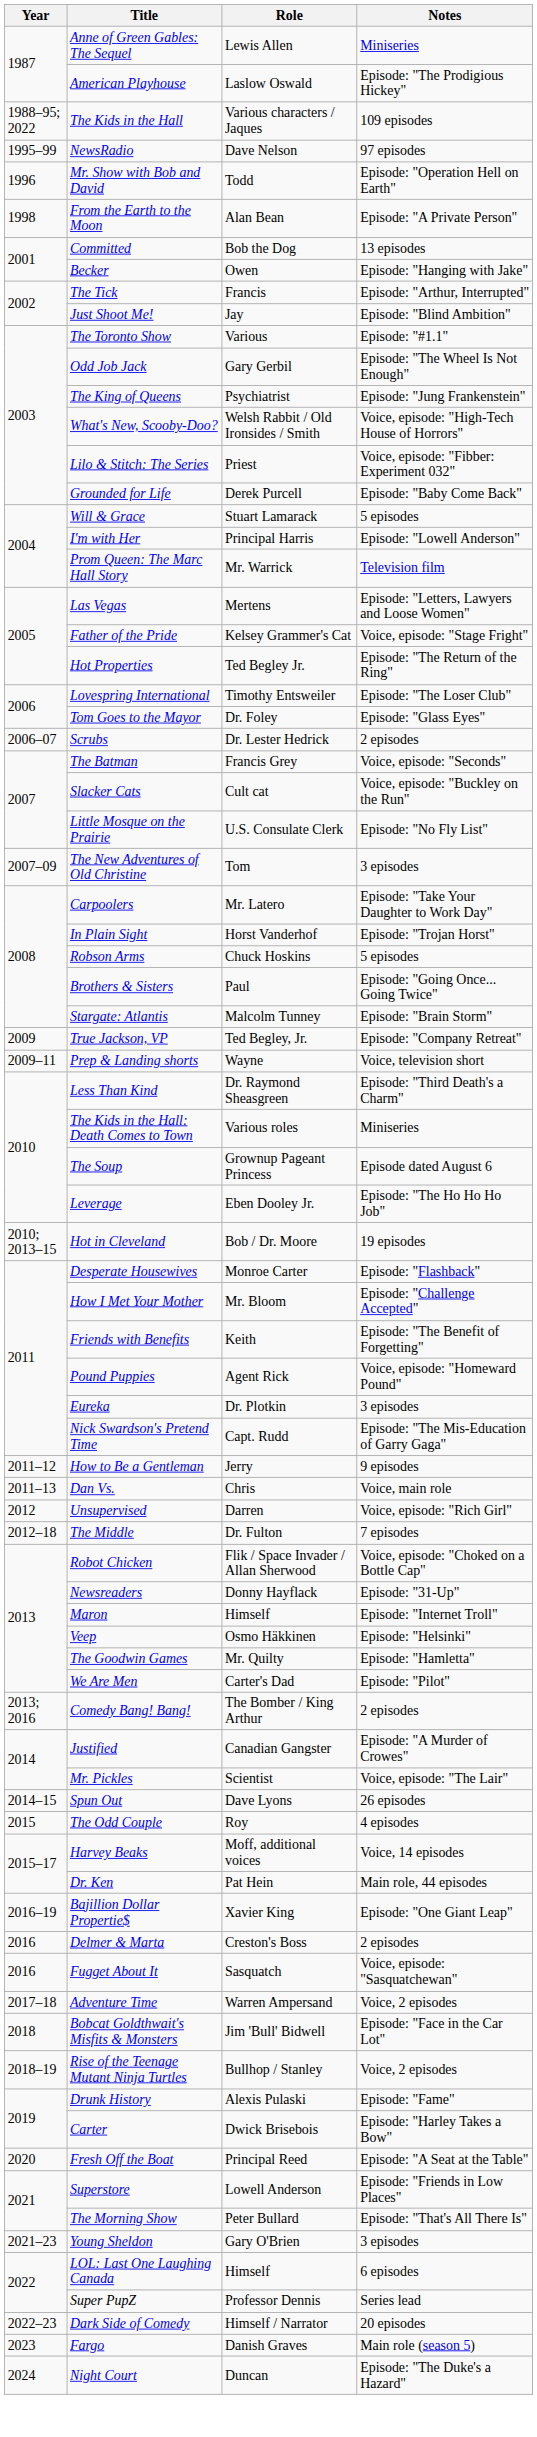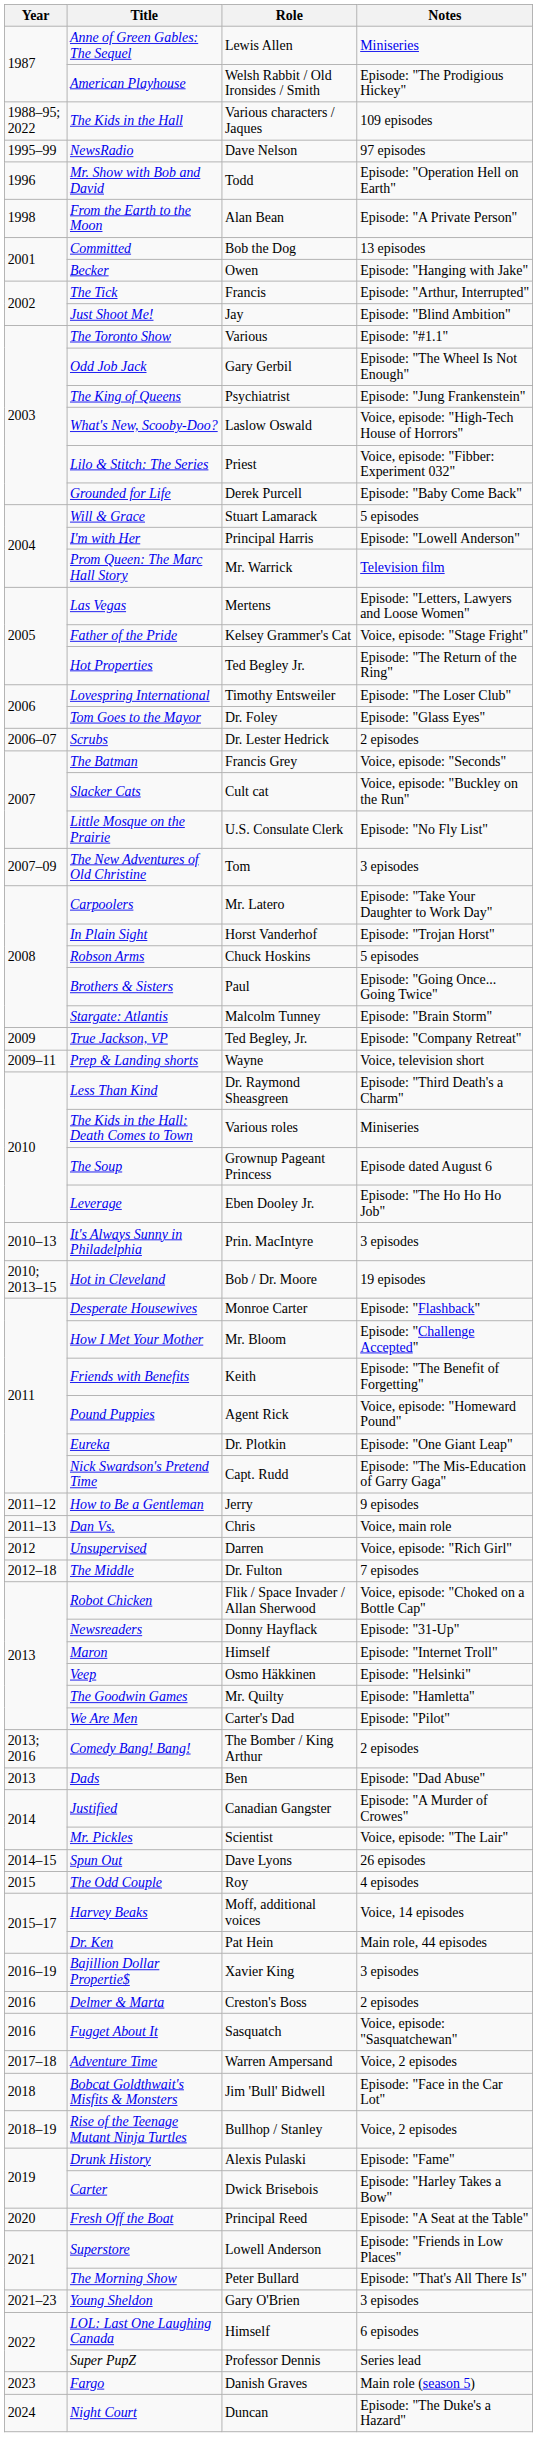 <table class="wikitable sortable">
 <tr>
 <th>Year</th>
 <th>Title</th>
 <th>Role</th>
 <th class="unsortable">Notes</th>
 </tr>
 <tr>
 <td rowspan="2">1987</td>
 <td><em><a href='#'>Anne of Green Gables: The Sequel</a></em></td>
 <td>Lewis Allen</td>
 <td><a href='#'>Miniseries</a></td>
 </tr>
 <tr>
 <td><em><a href='#'>American Playhouse</a></em></td>
-<td>Laslow Oswald</td>
+<td>Welsh Rabbit / Old Ironsides / Smith</td>
 <td>Episode: "The Prodigious Hickey"</td>
 </tr>
 <tr>
 <td>1988–95; 2022</td>
 <td data-sort-value="Kids in the Hall, The"><em><a href='#'>The Kids in the Hall</a></em></td>
 <td>Various characters / Jaques</td>
 <td>109 episodes</td>
 </tr>
 <tr>
 <td>1995–99</td>
 <td><em><a href='#'>NewsRadio</a></em></td>
 <td>Dave Nelson</td>
 <td>97 episodes</td>
 </tr>
 <tr>
 <td>1996</td>
 <td><em><a href='#'>Mr. Show with Bob and David</a></em></td>
 <td>Todd</td>
 <td>Episode: "Operation Hell on Earth"</td>
 </tr>
 <tr>
 <td>1998</td>
 <td><em><a href='#'>From the Earth to the Moon</a></em></td>
 <td>Alan Bean</td>
 <td>Episode: "A Private Person"</td>
 </tr>
 <tr>
 <td rowspan="2">2001</td>
 <td><em><a href='#'>Committed</a></em></td>
 <td>Bob the Dog</td>
 <td>13 episodes</td>
 </tr>
 <tr>
 <td><em><a href='#'>Becker</a></em></td>
 <td>Owen</td>
 <td>Episode: "Hanging with Jake"</td>
 </tr>
 <tr>
 <td rowspan="2">2002</td>
 <td data-sort-value="Tick, The"><em><a href='#'>The Tick</a></em></td>
 <td>Francis</td>
 <td>Episode: "Arthur, Interrupted"</td>
 </tr>
 <tr>
 <td><em><a href='#'>Just Shoot Me!</a></em></td>
 <td>Jay</td>
 <td>Episode: "Blind Ambition"</td>
 </tr>
 <tr>
 <td rowspan="6">2003</td>
 <td data-sort-value="Toronto Show, The"><em><a href='#'>The Toronto Show</a></em></td>
 <td>Various</td>
 <td>Episode: "#1.1"</td>
 </tr>
 <tr>
 <td><em><a href='#'>Odd Job Jack</a></em></td>
 <td>Gary Gerbil</td>
 <td>Episode: "The Wheel Is Not Enough"</td>
 </tr>
 <tr>
 <td data-sort-value="King of Queens, The"><em><a href='#'>The King of Queens</a></em></td>
 <td>Psychiatrist</td>
 <td>Episode: "Jung Frankenstein"</td>
 </tr>
 <tr>
 <td><em><a href='#'>What's New, Scooby-Doo?</a></em></td>
-<td>Welsh Rabbit / Old Ironsides / Smith</td>
+<td>Laslow Oswald</td>
 <td>Voice, episode: "High-Tech House of Horrors"</td>
 </tr>
 <tr>
 <td><em><a href='#'>Lilo & Stitch: The Series</a></em></td>
 <td>Priest</td>
 <td>Voice, episode: "Fibber: Experiment 032"</td>
 </tr>
 <tr>
 <td><em><a href='#'>Grounded for Life</a></em></td>
 <td>Derek Purcell</td>
 <td>Episode: "Baby Come Back"</td>
 </tr>
 <tr>
 <td rowspan="3">2004</td>
 <td><em><a href='#'>Will & Grace</a></em></td>
 <td>Stuart Lamarack</td>
 <td>5 episodes</td>
 </tr>
 <tr>
 <td><em><a href='#'>I'm with Her</a></em></td>
 <td>Principal Harris</td>
 <td>Episode: "Lowell Anderson"</td>
 </tr>
 <tr>
 <td><em><a href='#'>Prom Queen: The Marc Hall Story</a></em></td>
 <td>Mr. Warrick</td>
 <td><a href='#'>Television film</a></td>
 </tr>
 <tr>
 <td rowspan="3">2005</td>
 <td><em><a href='#'>Las Vegas</a></em></td>
 <td>Mertens</td>
 <td>Episode: "Letters, Lawyers and Loose Women"</td>
 </tr>
 <tr>
 <td><em><a href='#'>Father of the Pride</a></em></td>
 <td>Kelsey Grammer's Cat</td>
 <td>Voice, episode: "Stage Fright"</td>
 </tr>
 <tr>
 <td><em><a href='#'>Hot Properties</a></em></td>
 <td>Ted Begley Jr.</td>
 <td>Episode: "The Return of the Ring"</td>
 </tr>
 <tr>
 <td rowspan="2">2006</td>
 <td><em><a href='#'>Lovespring International</a></em></td>
 <td>Timothy Entsweiler</td>
 <td>Episode: "The Loser Club"</td>
 </tr>
 <tr>
 <td><em><a href='#'>Tom Goes to the Mayor</a></em></td>
 <td>Dr. Foley</td>
 <td>Episode: "Glass Eyes"</td>
 </tr>
 <tr>
 <td>2006–07</td>
 <td><em><a href='#'>Scrubs</a></em></td>
 <td>Dr. Lester Hedrick</td>
 <td>2 episodes</td>
 </tr>
 <tr>
 <td rowspan="3">2007</td>
 <td data-sort-value="Batman, The"><em><a href='#'>The Batman</a></em></td>
 <td>Francis Grey</td>
 <td>Voice, episode: "Seconds"</td>
 </tr>
 <tr>
 <td><em><a href='#'>Slacker Cats</a></em></td>
 <td>Cult cat</td>
 <td>Voice, episode: "Buckley on the Run"</td>
 </tr>
 <tr>
 <td><em><a href='#'>Little Mosque on the Prairie</a></em></td>
 <td>U.S. Consulate Clerk</td>
 <td>Episode: "No Fly List"</td>
 </tr>
 <tr>
 <td>2007–09</td>
 <td data-sort-value="New Adventures of Old Christine, The"><em><a href='#'>The New Adventures of Old Christine</a></em></td>
 <td>Tom</td>
 <td>3 episodes</td>
 </tr>
 <tr>
 <td rowspan="5">2008</td>
 <td><em><a href='#'>Carpoolers</a></em></td>
 <td>Mr. Latero</td>
 <td>Episode: "Take Your Daughter to Work Day"</td>
 </tr>
 <tr>
 <td><em><a href='#'>In Plain Sight</a></em></td>
 <td>Horst Vanderhof</td>
 <td>Episode: "Trojan Horst"</td>
 </tr>
 <tr>
 <td><em><a href='#'>Robson Arms</a></em></td>
 <td>Chuck Hoskins</td>
 <td>5 episodes</td>
 </tr>
 <tr>
 <td><em><a href='#'>Brothers & Sisters</a></em></td>
 <td>Paul</td>
 <td>Episode: "Going Once... Going Twice"</td>
 </tr>
 <tr>
 <td><em><a href='#'>Stargate: Atlantis</a></em></td>
 <td>Malcolm Tunney</td>
 <td>Episode: "Brain Storm"</td>
 </tr>
 <tr>
 <td>2009</td>
 <td><em><a href='#'>True Jackson, VP</a></em></td>
 <td>Ted Begley, Jr.</td>
 <td>Episode: "Company Retreat"</td>
 </tr>
 <tr>
 <td>2009–11</td>
 <td><em><a href='#'>Prep & Landing shorts</a></em></td>
 <td>Wayne</td>
 <td>Voice, television short</td>
 </tr>
 <tr>
 <td rowspan="4">2010</td>
 <td><em><a href='#'>Less Than Kind</a></em></td>
 <td>Dr. Raymond Sheasgreen</td>
 <td>Episode: "Third Death's a Charm"</td>
 </tr>
 <tr>
 <td data-sort-value="Kids in the Hall: Death Comes to Town, The"><em><a href='#'>The Kids in the Hall: Death Comes to Town</a></em></td>
 <td>Various roles</td>
 <td>Miniseries</td>
 </tr>
 <tr>
 <td data-sort-value="Soup, The"><em><a href='#'>The Soup</a></em></td>
 <td>Grownup Pageant Princess</td>
 <td>Episode dated August 6</td>
 </tr>
 <tr>
 <td><em><a href='#'>Leverage</a></em></td>
 <td>Eben Dooley Jr.</td>
 <td>Episode: "The Ho Ho Ho Job"</td>
 </tr>
 <tr>
+<td>2010–13</td>
+<td><em><a href='#'>It's Always Sunny in Philadelphia</a></em></td>
+<td>Prin. MacIntyre</td>
+<td>3 episodes</td>
+</tr>
+<tr>
 <td>2010; 2013–15</td>
 <td><em><a href='#'>Hot in Cleveland</a></em></td>
 <td>Bob / Dr. Moore</td>
 <td>19 episodes</td>
 </tr>
 <tr>
 <td rowspan="6">2011</td>
 <td><em><a href='#'>Desperate Housewives</a></em></td>
 <td>Monroe Carter</td>
 <td>Episode: "<a href='#'>Flashback</a>"</td>
 </tr>
 <tr>
 <td><em><a href='#'>How I Met Your Mother</a></em></td>
 <td>Mr. Bloom</td>
 <td>Episode: "<a href='#'>Challenge Accepted</a>"</td>
 </tr>
 <tr>
 <td><em><a href='#'>Friends with Benefits</a></em></td>
 <td>Keith</td>
 <td>Episode: "The Benefit of Forgetting"</td>
 </tr>
 <tr>
 <td><em><a href='#'>Pound Puppies</a></em></td>
 <td>Agent Rick</td>
 <td>Voice, episode: "Homeward Pound"</td>
 </tr>
 <tr>
 <td><em><a href='#'>Eureka</a></em></td>
 <td>Dr. Plotkin</td>
-<td>3 episodes</td>
+<td>Episode: "One Giant Leap"</td>
 </tr>
 <tr>
 <td><em><a href='#'>Nick Swardson's Pretend Time</a></em></td>
 <td>Capt. Rudd</td>
 <td>Episode: "The Mis-Education of Garry Gaga"</td>
 </tr>
 <tr>
 <td>2011–12</td>
 <td><em><a href='#'>How to Be a Gentleman</a></em></td>
 <td>Jerry</td>
 <td>9 episodes</td>
 </tr>
 <tr>
 <td>2011–13</td>
 <td><em><a href='#'>Dan Vs.</a></em></td>
 <td>Chris</td>
 <td>Voice, main role</td>
 </tr>
 <tr>
 <td>2012</td>
 <td><em><a href='#'>Unsupervised</a></em></td>
 <td>Darren</td>
 <td>Voice, episode: "Rich Girl"</td>
 </tr>
 <tr>
 <td>2012–18</td>
 <td data-sort-value="Middle, The"><em><a href='#'>The Middle</a></em></td>
 <td>Dr. Fulton</td>
 <td>7 episodes</td>
 </tr>
 <tr>
 <td rowspan="6">2013</td>
 <td><em><a href='#'>Robot Chicken</a></em></td>
 <td>Flik / Space Invader / Allan Sherwood</td>
 <td>Voice, episode: "Choked on a Bottle Cap"</td>
 </tr>
 <tr>
 <td><em><a href='#'>Newsreaders</a></em></td>
 <td>Donny Hayflack</td>
 <td>Episode: "31-Up"</td>
 </tr>
 <tr>
 <td><em><a href='#'>Maron</a></em></td>
 <td>Himself</td>
 <td>Episode: "Internet Troll"</td>
 </tr>
 <tr>
 <td><em><a href='#'>Veep</a></em></td>
 <td>Osmo Häkkinen</td>
 <td>Episode: "Helsinki"</td>
 </tr>
 <tr>
 <td data-sort-value="Goodwin Games, The"><em><a href='#'>The Goodwin Games</a></em></td>
 <td>Mr. Quilty</td>
 <td>Episode: "Hamletta"</td>
 </tr>
 <tr>
 <td><em><a href='#'>We Are Men</a></em></td>
 <td>Carter's Dad</td>
 <td>Episode: "Pilot"</td>
 </tr>
 <tr>
 <td>2013; 2016</td>
 <td><em><a href='#'>Comedy Bang! Bang!</a></em></td>
 <td>The Bomber / King Arthur</td>
 <td>2 episodes</td>
 </tr>
 <tr>
+<td>2013</td>
+<td><em><a href='#'>Dads</a></em></td>
+<td>Ben</td>
+<td>Episode: "Dad Abuse"</td>
+</tr>
+<tr>
 <td rowspan="2">2014</td>
 <td><em><a href='#'>Justified</a></em></td>
 <td>Canadian Gangster</td>
 <td>Episode: "A Murder of Crowes"</td>
 </tr>
 <tr>
 <td><em><a href='#'>Mr. Pickles</a></em></td>
 <td>Scientist</td>
 <td>Voice, episode: "The Lair"</td>
 </tr>
 <tr>
 <td>2014–15</td>
 <td><em><a href='#'>Spun Out</a></em></td>
 <td>Dave Lyons</td>
 <td>26 episodes</td>
 </tr>
 <tr>
 <td>2015</td>
 <td data-sort-value="Odd Couple, The"><em><a href='#'>The Odd Couple</a></em></td>
 <td>Roy</td>
 <td>4 episodes</td>
 </tr>
 <tr>
 <td rowspan="2">2015–17</td>
 <td><em><a href='#'>Harvey Beaks</a></em></td>
 <td>Moff, additional voices</td>
 <td>Voice, 14 episodes</td>
 </tr>
 <tr>
 <td><em><a href='#'>Dr. Ken</a></em></td>
 <td>Pat Hein</td>
 <td>Main role, 44 episodes</td>
 </tr>
 <tr>
 <td>2016–19</td>
 <td><em><a href='#'>Bajillion Dollar Propertie$</a></em></td>
 <td>Xavier King</td>
-<td>Episode: "One Giant Leap"</td>
+<td>3 episodes</td>
 </tr>
 <tr>
 <td>2016</td>
 <td><em><a href='#'>Delmer & Marta</a></em></td>
 <td>Creston's Boss</td>
 <td>2 episodes</td>
 </tr>
 <tr>
 <td>2016</td>
 <td><em><a href='#'>Fugget About It</a></em></td>
 <td>Sasquatch</td>
 <td>Voice, episode: "Sasquatchewan"</td>
 </tr>
 <tr>
 <td>2017–18</td>
 <td><em><a href='#'>Adventure Time</a></em></td>
 <td>Warren Ampersand</td>
 <td>Voice, 2 episodes</td>
 </tr>
 <tr>
 <td>2018</td>
 <td><em><a href='#'>Bobcat Goldthwait's Misfits & Monsters</a></em></td>
 <td>Jim 'Bull' Bidwell</td>
 <td>Episode: "Face in the Car Lot"</td>
 </tr>
 <tr>
 <td>2018–19</td>
 <td><em><a href='#'>Rise of the Teenage Mutant Ninja Turtles</a></em></td>
 <td>Bullhop / Stanley</td>
 <td>Voice, 2 episodes</td>
 </tr>
 <tr>
 <td rowspan="2">2019</td>
 <td><em><a href='#'>Drunk History</a></em></td>
 <td>Alexis Pulaski</td>
 <td>Episode: "Fame"</td>
 </tr>
 <tr>
 <td><em><a href='#'>Carter</a></em></td>
 <td>Dwick Brisebois</td>
 <td>Episode: "Harley Takes a Bow"</td>
 </tr>
 <tr>
 <td>2020</td>
 <td><em><a href='#'>Fresh Off the Boat</a></em></td>
 <td>Principal Reed</td>
 <td>Episode: "A Seat at the Table"</td>
 </tr>
 <tr>
 <td rowspan="2">2021</td>
 <td><em><a href='#'>Superstore</a></em></td>
 <td>Lowell Anderson</td>
 <td>Episode: "Friends in Low Places"</td>
 </tr>
 <tr>
 <td data-sort-value="Morning Show, The"><em><a href='#'>The Morning Show</a></em></td>
 <td>Peter Bullard</td>
 <td>Episode: "That's All There Is"</td>
 </tr>
 <tr>
 <td>2021–23</td>
 <td><em><a href='#'>Young Sheldon</a></em></td>
 <td>Gary O'Brien</td>
 <td>3 episodes</td>
 </tr>
 <tr>
 <td rowspan="2">2022</td>
 <td><em><a href='#'>LOL: Last One Laughing Canada</a></em></td>
 <td>Himself</td>
 <td>6 episodes</td>
 </tr>
 <tr>
 <td><em>Super PupZ</em></td>
 <td>Professor Dennis</td>
 <td>Series lead</td>
 </tr>
 <tr>
-<td rowspan="1">2022–23</td>
-<td><em><a href='#'>Dark Side of Comedy</a></em></td>
-<td>Himself / Narrator</td>
-<td>20 episodes</td>
-</tr>
-<tr>
 <td rowspan="1">2023</td>
 <td><em><a href='#'>Fargo</a></em></td>
 <td>Danish Graves</td>
 <td>Main role (<a href='#'>season 5</a>)</td>
 </tr>
 <tr>
 <td rowspan="1">2024</td>
 <td><em><a href='#'>Night Court</a></em></td>
 <td>Duncan</td>
 <td>Episode: "The Duke's a Hazard"</td>
 </tr>
 </table>
